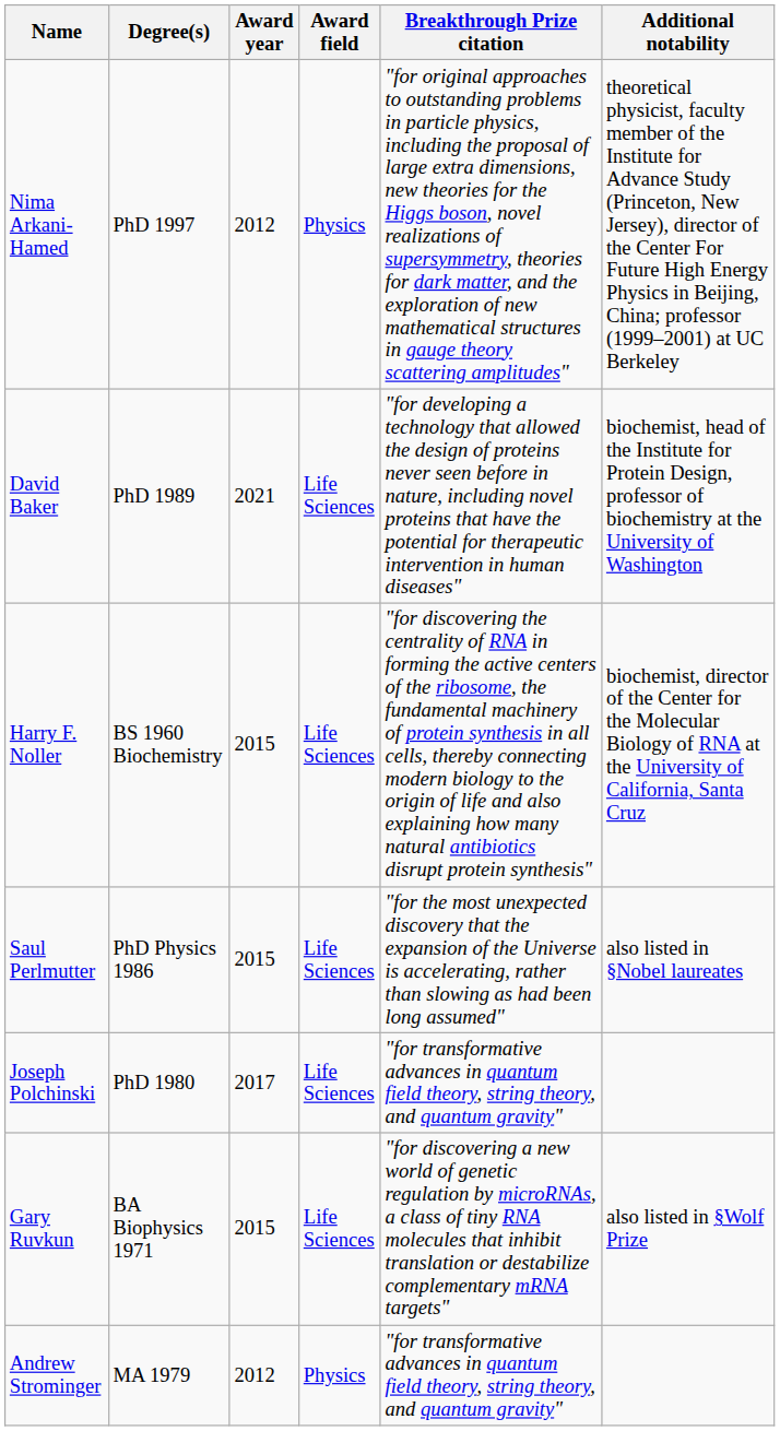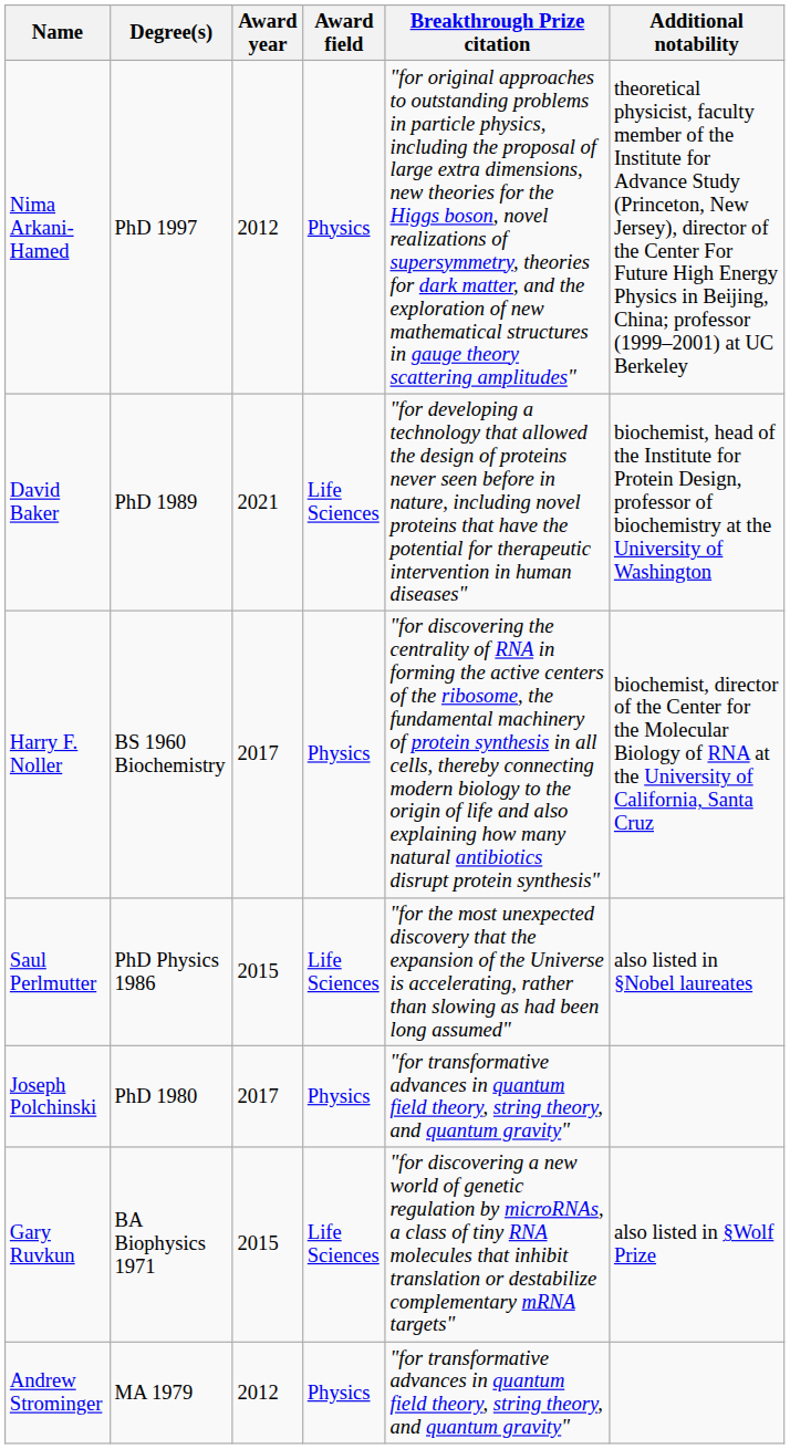 <table class = "wikitable sortable">
 <tr>
 <th scope = "col">Name</th>
 <th scope = "col">Degree(s)</th>
 <th scope = "col">Award year</th>
 <th scope = "col">Award field</th>
 <th scope = "col"><a href='#'>Breakthrough Prize</a> citation</th>
 <th scope = "col" class="unsortable">Additional notability</th>
 </tr>
 <tr>
 <td data-sort-value="Arkani-Hamed, Nima"><a href='#'>Nima Arkani-Hamed</a></td>
 <td data-sort-value="phd 1997">PhD 1997</td>
 <td>2012</td>
 <td><a href='#'>Physics</a></td>
 <td><em>"for original approaches to outstanding problems in particle physics, including the proposal of large extra dimensions, new theories for the <a href='#'>Higgs boson</a>, novel realizations of <a href='#'>supersymmetry</a>, theories for <a href='#'>dark matter</a>, and the exploration of new mathematical structures in <a href='#'>gauge theory</a> <a href='#'>scattering amplitudes</a>"</em></td>
 <td>theoretical physicist, faculty member of the Institute for Advance Study (Princeton, New Jersey), director of the Center For Future High Energy Physics in Beijing, China; professor (1999–2001) at UC Berkeley</td>
 </tr>
 <tr>
 <td data-sort-value="Baker, David"><a href='#'>David Baker</a></td>
 <td data-sort-value="phd 1989">PhD 1989</td>
 <td>2021</td>
 <td><a href='#'>Life Sciences</a></td>
 <td><em>"for developing a technology that allowed the design of proteins never seen before in nature, including novel proteins that have the potential for therapeutic intervention in human diseases"</em></td>
 <td>biochemist, head of the Institute for Protein Design, professor of biochemistry at the <a href='#'>University of Washington</a></td>
 </tr>
 <tr>
 <td data-sort-value="Noller, Harry"><a href='#'>Harry F. Noller</a></td>
 <td data-sort-value="b 1960 s">BS 1960 Biochemistry</td>
-<td>2015</td>
-<td><a href='#'>Life Sciences</a></td>
+<td>2017</td>
+<td><a href='#'>Physics</a></td>
 <td><em>"for discovering the centrality of <a href='#'>RNA</a> in forming the active centers of the <a href='#'>ribosome</a>, the fundamental machinery of <a href='#'>protein synthesis</a> in all cells, thereby connecting modern biology to the origin of life and also explaining how many natural <a href='#'>antibiotics</a> disrupt protein synthesis"</em></td>
 <td>biochemist, director of the Center for the Molecular Biology of <a href='#'>RNA</a> at the <a href='#'>University of California, Santa Cruz</a></td>
 </tr>
 <tr>
 <td data-sort-value="Perlmutter, Saul "><a href='#'>Saul Perlmutter</a></td>
 <td data-sort-value="phd 1986">PhD Physics 1986</td>
 <td>2015</td>
 <td><a href='#'>Life Sciences</a></td>
 <td><em>"for the most unexpected discovery that the expansion of the Universe is accelerating, rather than slowing as had been long assumed"</em></td>
 <td>also listed in <a href='#'>§Nobel laureates</a></td>
 </tr>
 <tr>
 <td data-sort-value="Polchinski, Joseph"><a href='#'>Joseph Polchinski</a></td>
 <td data-sort-value="phd 1980">PhD 1980</td>
 <td>2017</td>
-<td><a href='#'>Life Sciences</a></td>
+<td><a href='#'>Physics</a></td>
 <td><em>"for transformative advances in <a href='#'>quantum field theory</a>, <a href='#'>string theory</a>, and <a href='#'>quantum gravity</a>"</em></td>
 <td></td>
 </tr>
 <tr>
 <td data-sort-value="Ruvkun, Gary"><a href='#'>Gary Ruvkun</a></td>
 <td data-sort-value="b 1971 a">BA Biophysics 1971</td>
 <td>2015</td>
 <td><a href='#'>Life Sciences</a></td>
 <td><em>"for discovering a new world of genetic regulation by <a href='#'>microRNAs</a>, a class of tiny <a href='#'>RNA</a> molecules that inhibit translation or destabilize complementary <a href='#'>mRNA</a> targets"</em></td>
 <td>also listed in <a href='#'>§Wolf Prize</a></td>
 </tr>
 <tr>
 <td data-sort-value="Strominger, Andrew"><a href='#'>Andrew Strominger</a></td>
 <td data-sort-value="m 1979 a">MA 1979</td>
 <td>2012</td>
 <td><a href='#'>Physics</a></td>
 <td><em>"for transformative advances in <a href='#'>quantum field theory</a>, <a href='#'>string theory</a>, and <a href='#'>quantum gravity</a>"</em></td>
 <td></td>
 </tr>
 </table>
